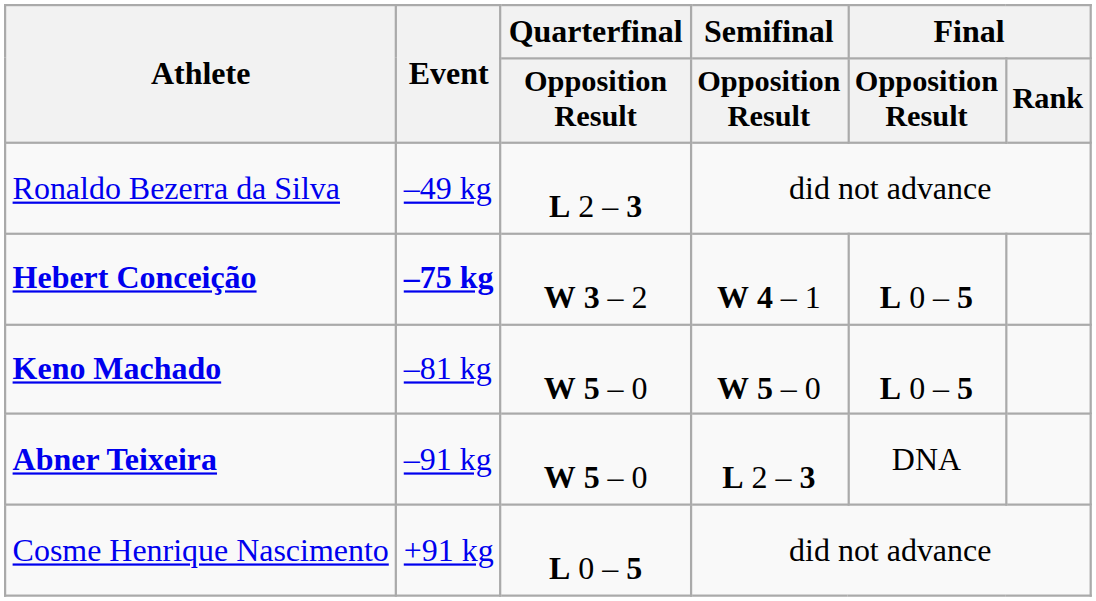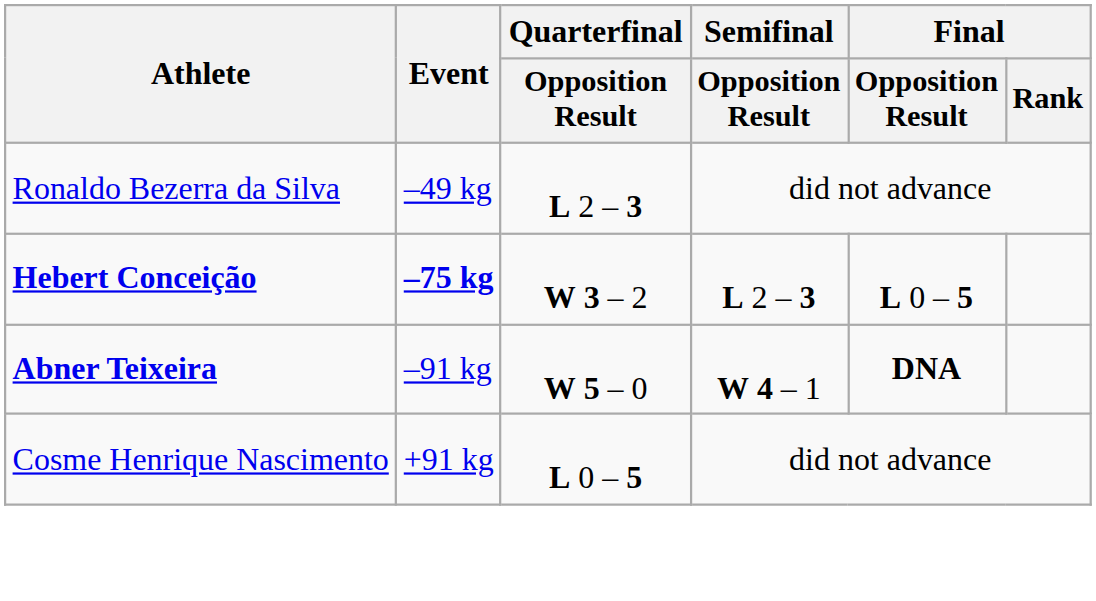 <table class=wikitable style=font-size:90%;text-align:center>
 <tr>
 <th rowspan=2>Athlete</th>
 <th rowspan=2>Event</th>
 <th>Quarterfinal</th>
 <th>Semifinal</th>
 <th colspan=2>Final</th>
 </tr>
 <tr style=font-size:95%>
 <th>Opposition<br>Result</th>
 <th>Opposition<br>Result</th>
 <th>Opposition<br>Result</th>
 <th>Rank</th>
 </tr>
 <tr>
 <td align=left><a href='#'>Ronaldo Bezerra da Silva</a></td>
 <td align=left><a href='#'>–49 kg</a></td>
 <td><br><strong>L</strong> 2 – <strong>3</strong></td>
 <td align="center" colspan="3">did not advance</td>
 </tr>
 <tr>
 <td align=left><strong><a href='#'>Hebert Conceição</a></strong></td>
 <td align=left><strong><a href='#'>–75 kg</a></strong></td>
 <td><br><strong>W</strong> <strong>3</strong> – 2</td>
-<td><br><strong>W</strong> <strong>4</strong> – 1</td>
-<td><br><strong>L</strong> 0 – <strong>5</strong></td>
-<td></td>
-</tr>
-<tr>
-<td align=left><strong><a href='#'>Keno Machado</a></strong></td>
-<td align=left><a href='#'>–81 kg</a></td>
-<td><br><strong>W</strong> <strong>5</strong> – 0</td>
-<td><br><strong>W</strong> <strong>5</strong> – 0</td>
+<td><br><strong>L</strong> 2 – <strong>3</strong></td>
 <td><br><strong>L</strong> 0 – <strong>5</strong></td>
 <td></td>
 </tr>
 <tr>
 <td align=left><strong><a href='#'>Abner Teixeira</a></strong></td>
 <td align=left><a href='#'>–91 kg</a></td>
 <td><br><strong>W</strong> <strong>5</strong> – 0</td>
-<td><br><strong>L</strong> 2 – <strong>3</strong></td>
-<td>DNA</td>
+<td><br><strong>W</strong> <strong>4</strong> – 1</td>
+<td><strong>DNA</strong></td>
 <td></td>
 </tr>
 <tr>
 <td align=left><a href='#'>Cosme Henrique Nascimento</a></td>
 <td align=left><a href='#'>+91 kg</a></td>
 <td><br><strong>L</strong> 0 – <strong>5</strong></td>
 <td align="center" colspan="3">did not advance</td>
 </tr>
 </table>
